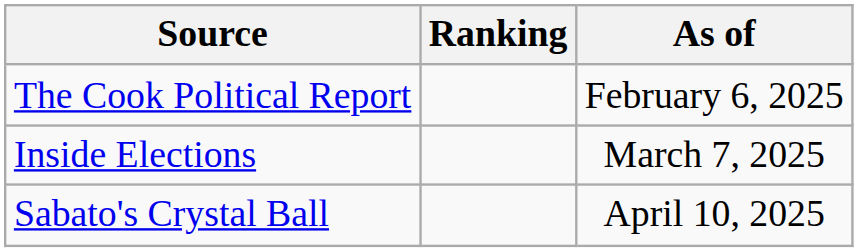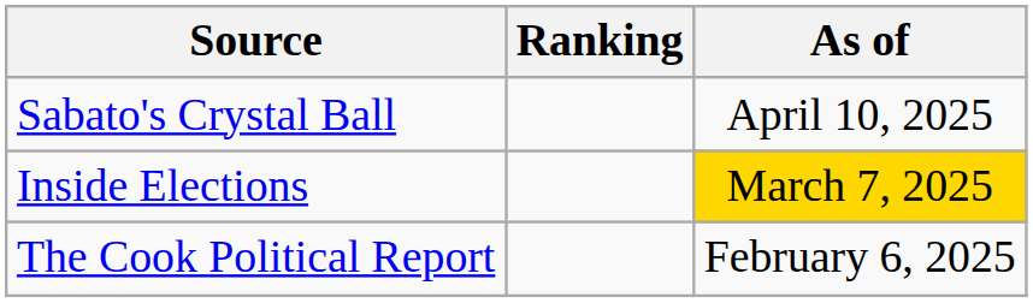 <table class="wikitable" style="text-align:center">
 <tr>
 <th>Source</th>
 <th>Ranking</th>
 <th>As of</th>
 </tr>
 <tr>
+<td align=left><a href='#'>Sabato's Crystal Ball</a></td>
+<td></td>
+<td>April 10, 2025</td>
+</tr>
+<tr>
+<td align=left><a href='#'>Inside Elections</a></td>
+<td></td>
+<td style="background: gold;">March 7, 2025</td>
+</tr>
+<tr>
 <td align=left><a href='#'>The Cook Political Report</a></td>
 <td></td>
 <td>February 6, 2025</td>
 </tr>
-<tr>
-<td align=left><a href='#'>Inside Elections</a></td>
-<td></td>
-<td>March 7, 2025</td>
-</tr>
-<tr>
-<td align=left><a href='#'>Sabato's Crystal Ball</a></td>
-<td></td>
-<td>April 10, 2025</td>
-</tr>
 </table>
